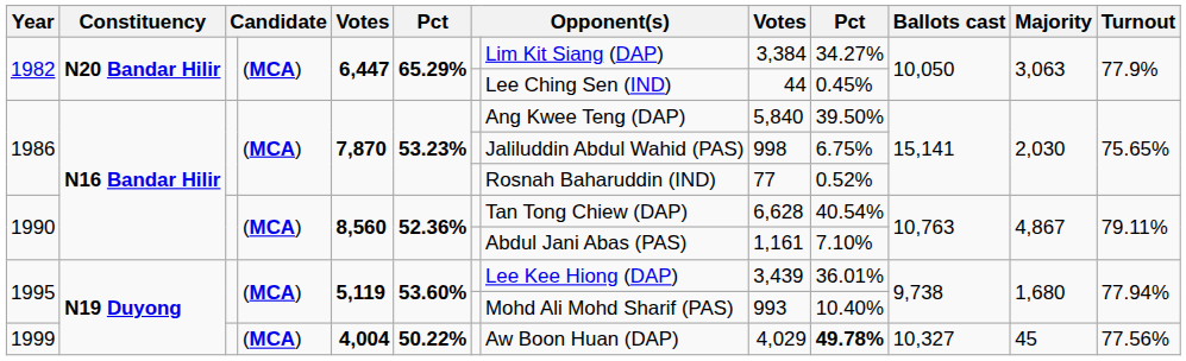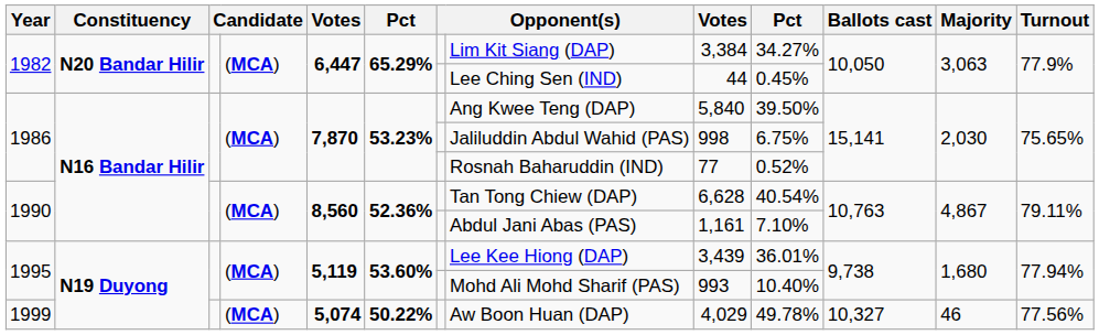 <table class="wikitable" style="margin:0.5em ; font-size:95%">
 <tr>
 <th>Year</th>
 <th>Constituency</th>
 <th colspan=2>Candidate</th>
 <th>Votes</th>
 <th>Pct</th>
 <th colspan=2>Opponent(s)</th>
 <th>Votes</th>
 <th>Pct</th>
 <th>Ballots cast</th>
 <th>Majority</th>
 <th>Turnout</th>
 </tr>
 <tr>
 <td rowspan=2><a href='#'>1982</a></td>
 <td rowspan=2><strong>N20 <a href='#'>Bandar Hilir</a></strong></td>
 <td rowspan=2 ></td>
 <td rowspan=2><strong></strong> (<a href='#'><strong>MCA</strong></a>)</td>
 <td rowspan=2 align="right"><strong>6,447</strong></td>
 <td rowspan=2><strong>65.29%</strong></td>
 <td></td>
 <td><a href='#'>Lim Kit Siang</a> (<a href='#'>DAP</a>)</td>
 <td align="right">3,384</td>
 <td>34.27%</td>
 <td rowspan=2>10,050</td>
 <td rowspan=2>3,063</td>
 <td rowspan=2>77.9%</td>
 </tr>
 <tr>
 <td></td>
 <td>Lee Ching Sen (<a href='#'>IND</a>)</td>
 <td align="right">44</td>
 <td>0.45%</td>
 </tr>
 <tr>
 <td rowspan=3>1986</td>
 <td rowspan=5><strong>N16 <a href='#'>Bandar Hilir</a></strong></td>
 <td rowspan=3 ></td>
 <td rowspan=3><strong></strong> (<a href='#'><strong>MCA</strong></a>)</td>
 <td rowspan=3><strong>7,870</strong></td>
 <td rowspan=3><strong>53.23%</strong></td>
 <td></td>
 <td>Ang Kwee Teng (DAP)</td>
 <td>5,840</td>
 <td>39.50%</td>
 <td rowspan=3>15,141</td>
 <td rowspan=3>2,030</td>
 <td rowspan=3>75.65%</td>
 </tr>
 <tr>
 <td></td>
 <td>Jaliluddin Abdul Wahid (PAS)</td>
 <td>998</td>
 <td>6.75%</td>
 </tr>
 <tr>
 <td></td>
 <td>Rosnah Baharuddin (IND)</td>
 <td>77</td>
 <td>0.52%</td>
 </tr>
 <tr>
 <td rowspan=2>1990</td>
 <td rowspan=2 ></td>
 <td rowspan=2><strong></strong> (<a href='#'><strong>MCA</strong></a>)</td>
 <td rowspan=2><strong>8,560</strong></td>
 <td rowspan=2><strong>52.36%</strong></td>
 <td></td>
 <td>Tan Tong Chiew (DAP)</td>
 <td>6,628</td>
 <td>40.54%</td>
 <td rowspan=2>10,763</td>
 <td rowspan=2>4,867</td>
 <td rowspan=2>79.11%</td>
 </tr>
 <tr>
 <td></td>
 <td>Abdul Jani Abas (PAS)</td>
 <td>1,161</td>
 <td>7.10%</td>
 </tr>
 <tr>
 <td rowspan=2>1995</td>
 <td rowspan=3><strong>N19 <a href='#'>Duyong</a></strong></td>
 <td rowspan=2 ></td>
 <td rowspan=2><strong></strong> (<a href='#'><strong>MCA</strong></a>)</td>
 <td rowspan=2><strong>5,119</strong></td>
 <td rowspan=2><strong>53.60%</strong></td>
 <td></td>
 <td><a href='#'>Lee Kee Hiong</a> (<a href='#'>DAP</a>)</td>
 <td>3,439</td>
 <td>36.01%</td>
 <td rowspan=2>9,738</td>
 <td rowspan=2>1,680</td>
 <td rowspan=2>77.94%</td>
 </tr>
 <tr>
 <td></td>
 <td>Mohd Ali Mohd Sharif (PAS)</td>
 <td>993</td>
 <td>10.40%</td>
 </tr>
 <tr>
 <td>1999</td>
 <td></td>
 <td><strong></strong> (<a href='#'><strong>MCA</strong></a>)</td>
-<td align=right><strong>4,004</strong></td>
+<td align=right><strong>5,074</strong></td>
 <td><strong>50.22%</strong></td>
 <td></td>
 <td>Aw Boon Huan (DAP)</td>
 <td align=right>4,029</td>
-<td><strong>49.78%</strong></td>
+<td>49.78%</td>
 <td>10,327</td>
-<td>45</td>
+<td>46</td>
 <td>77.56%</td>
 </tr>
 </table>
